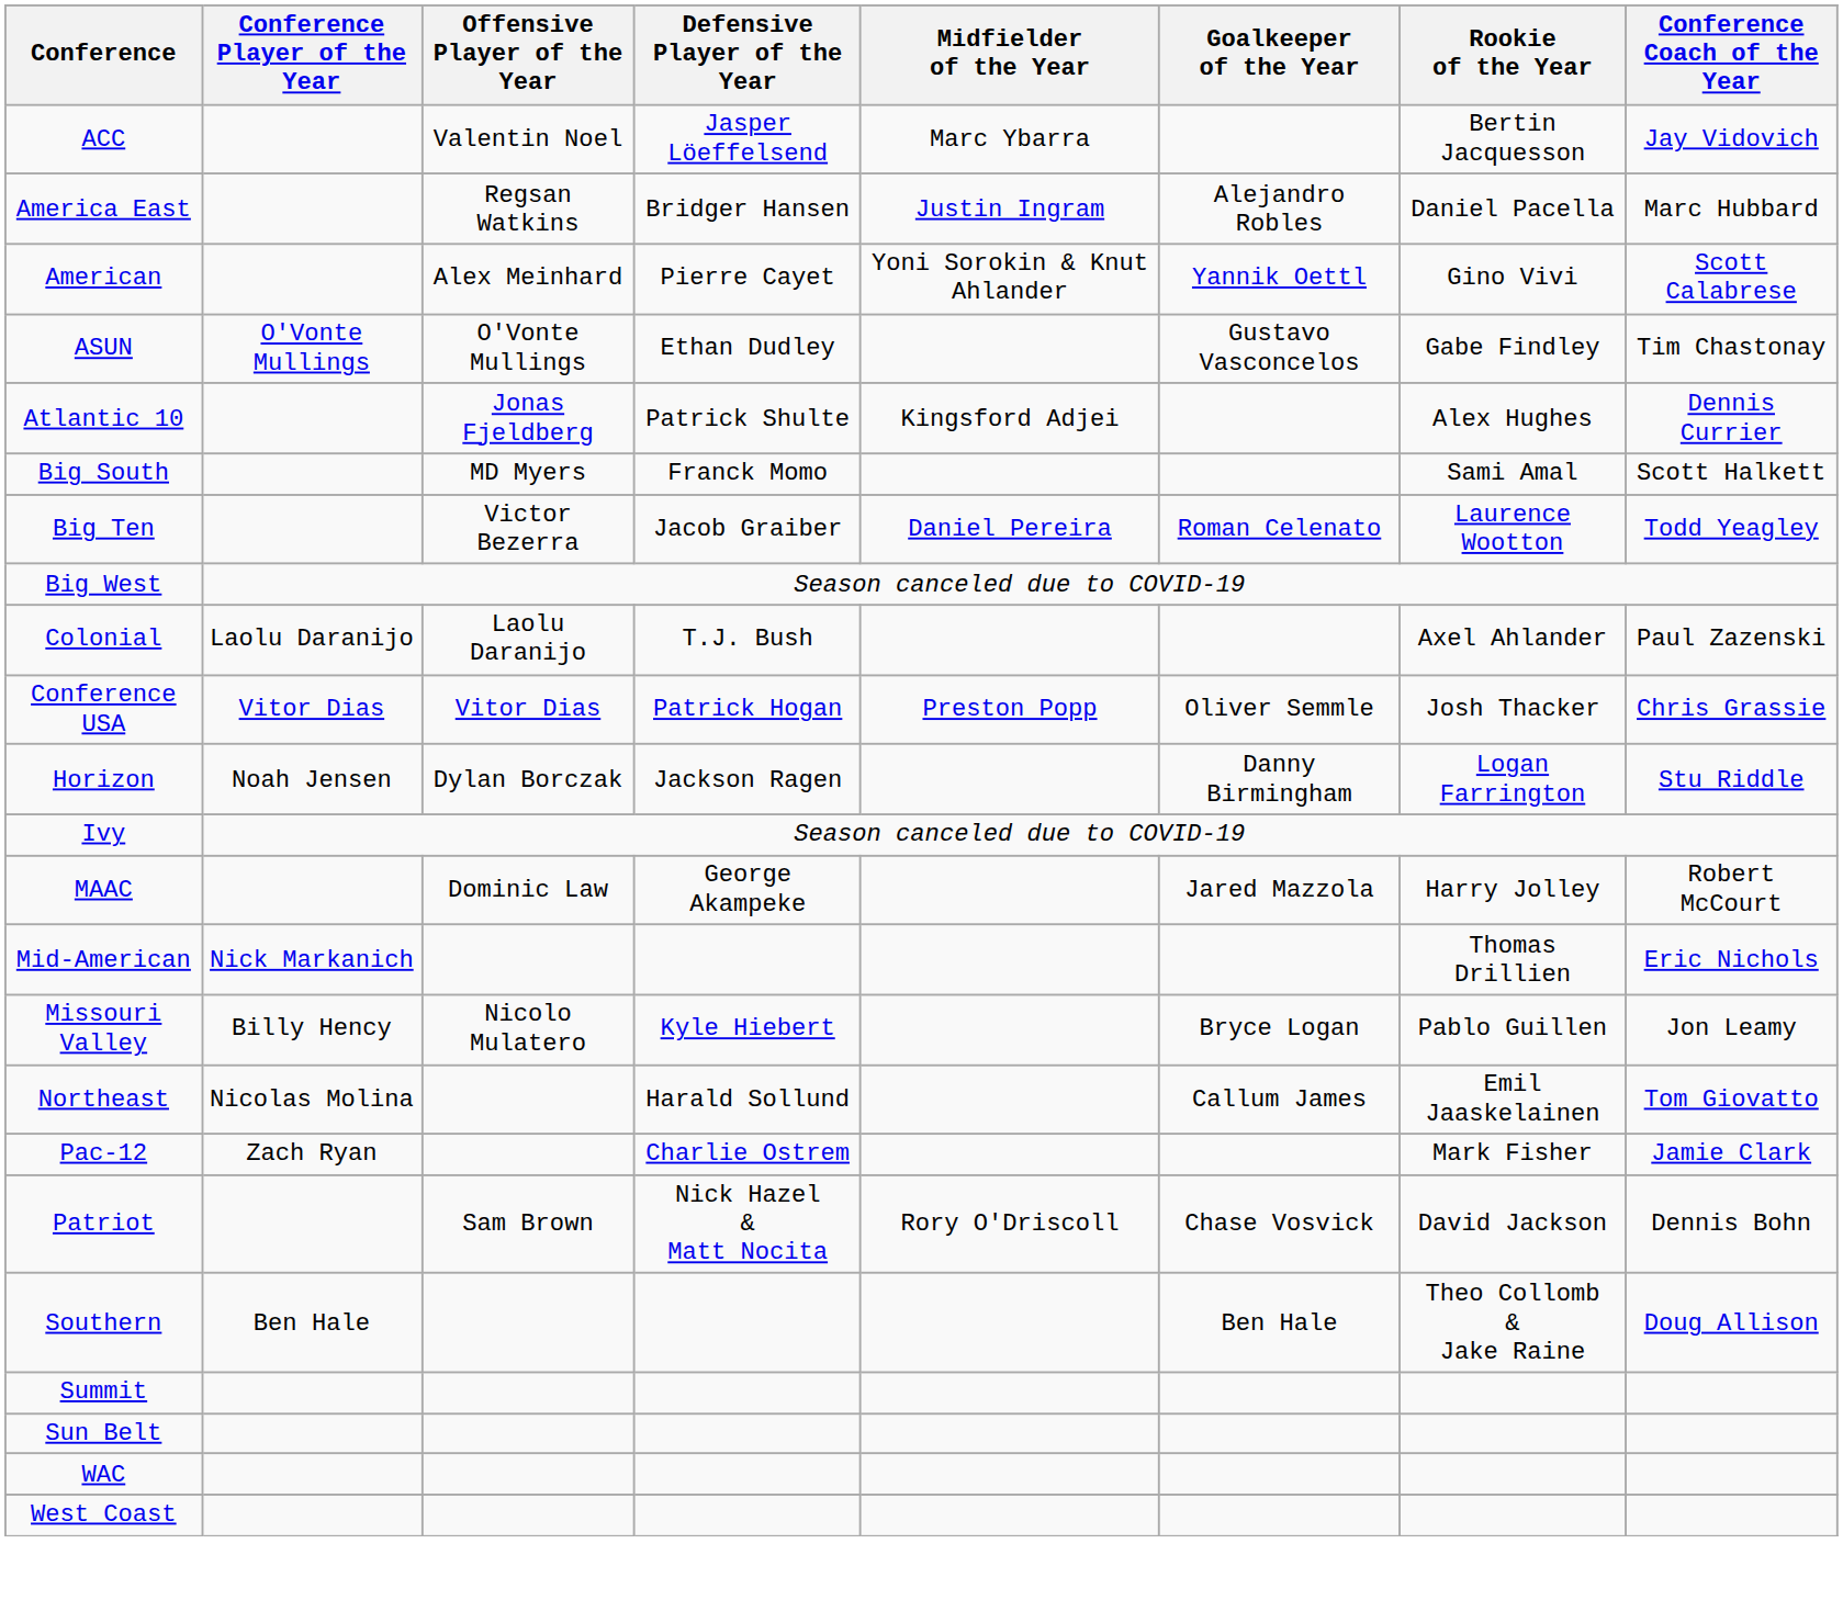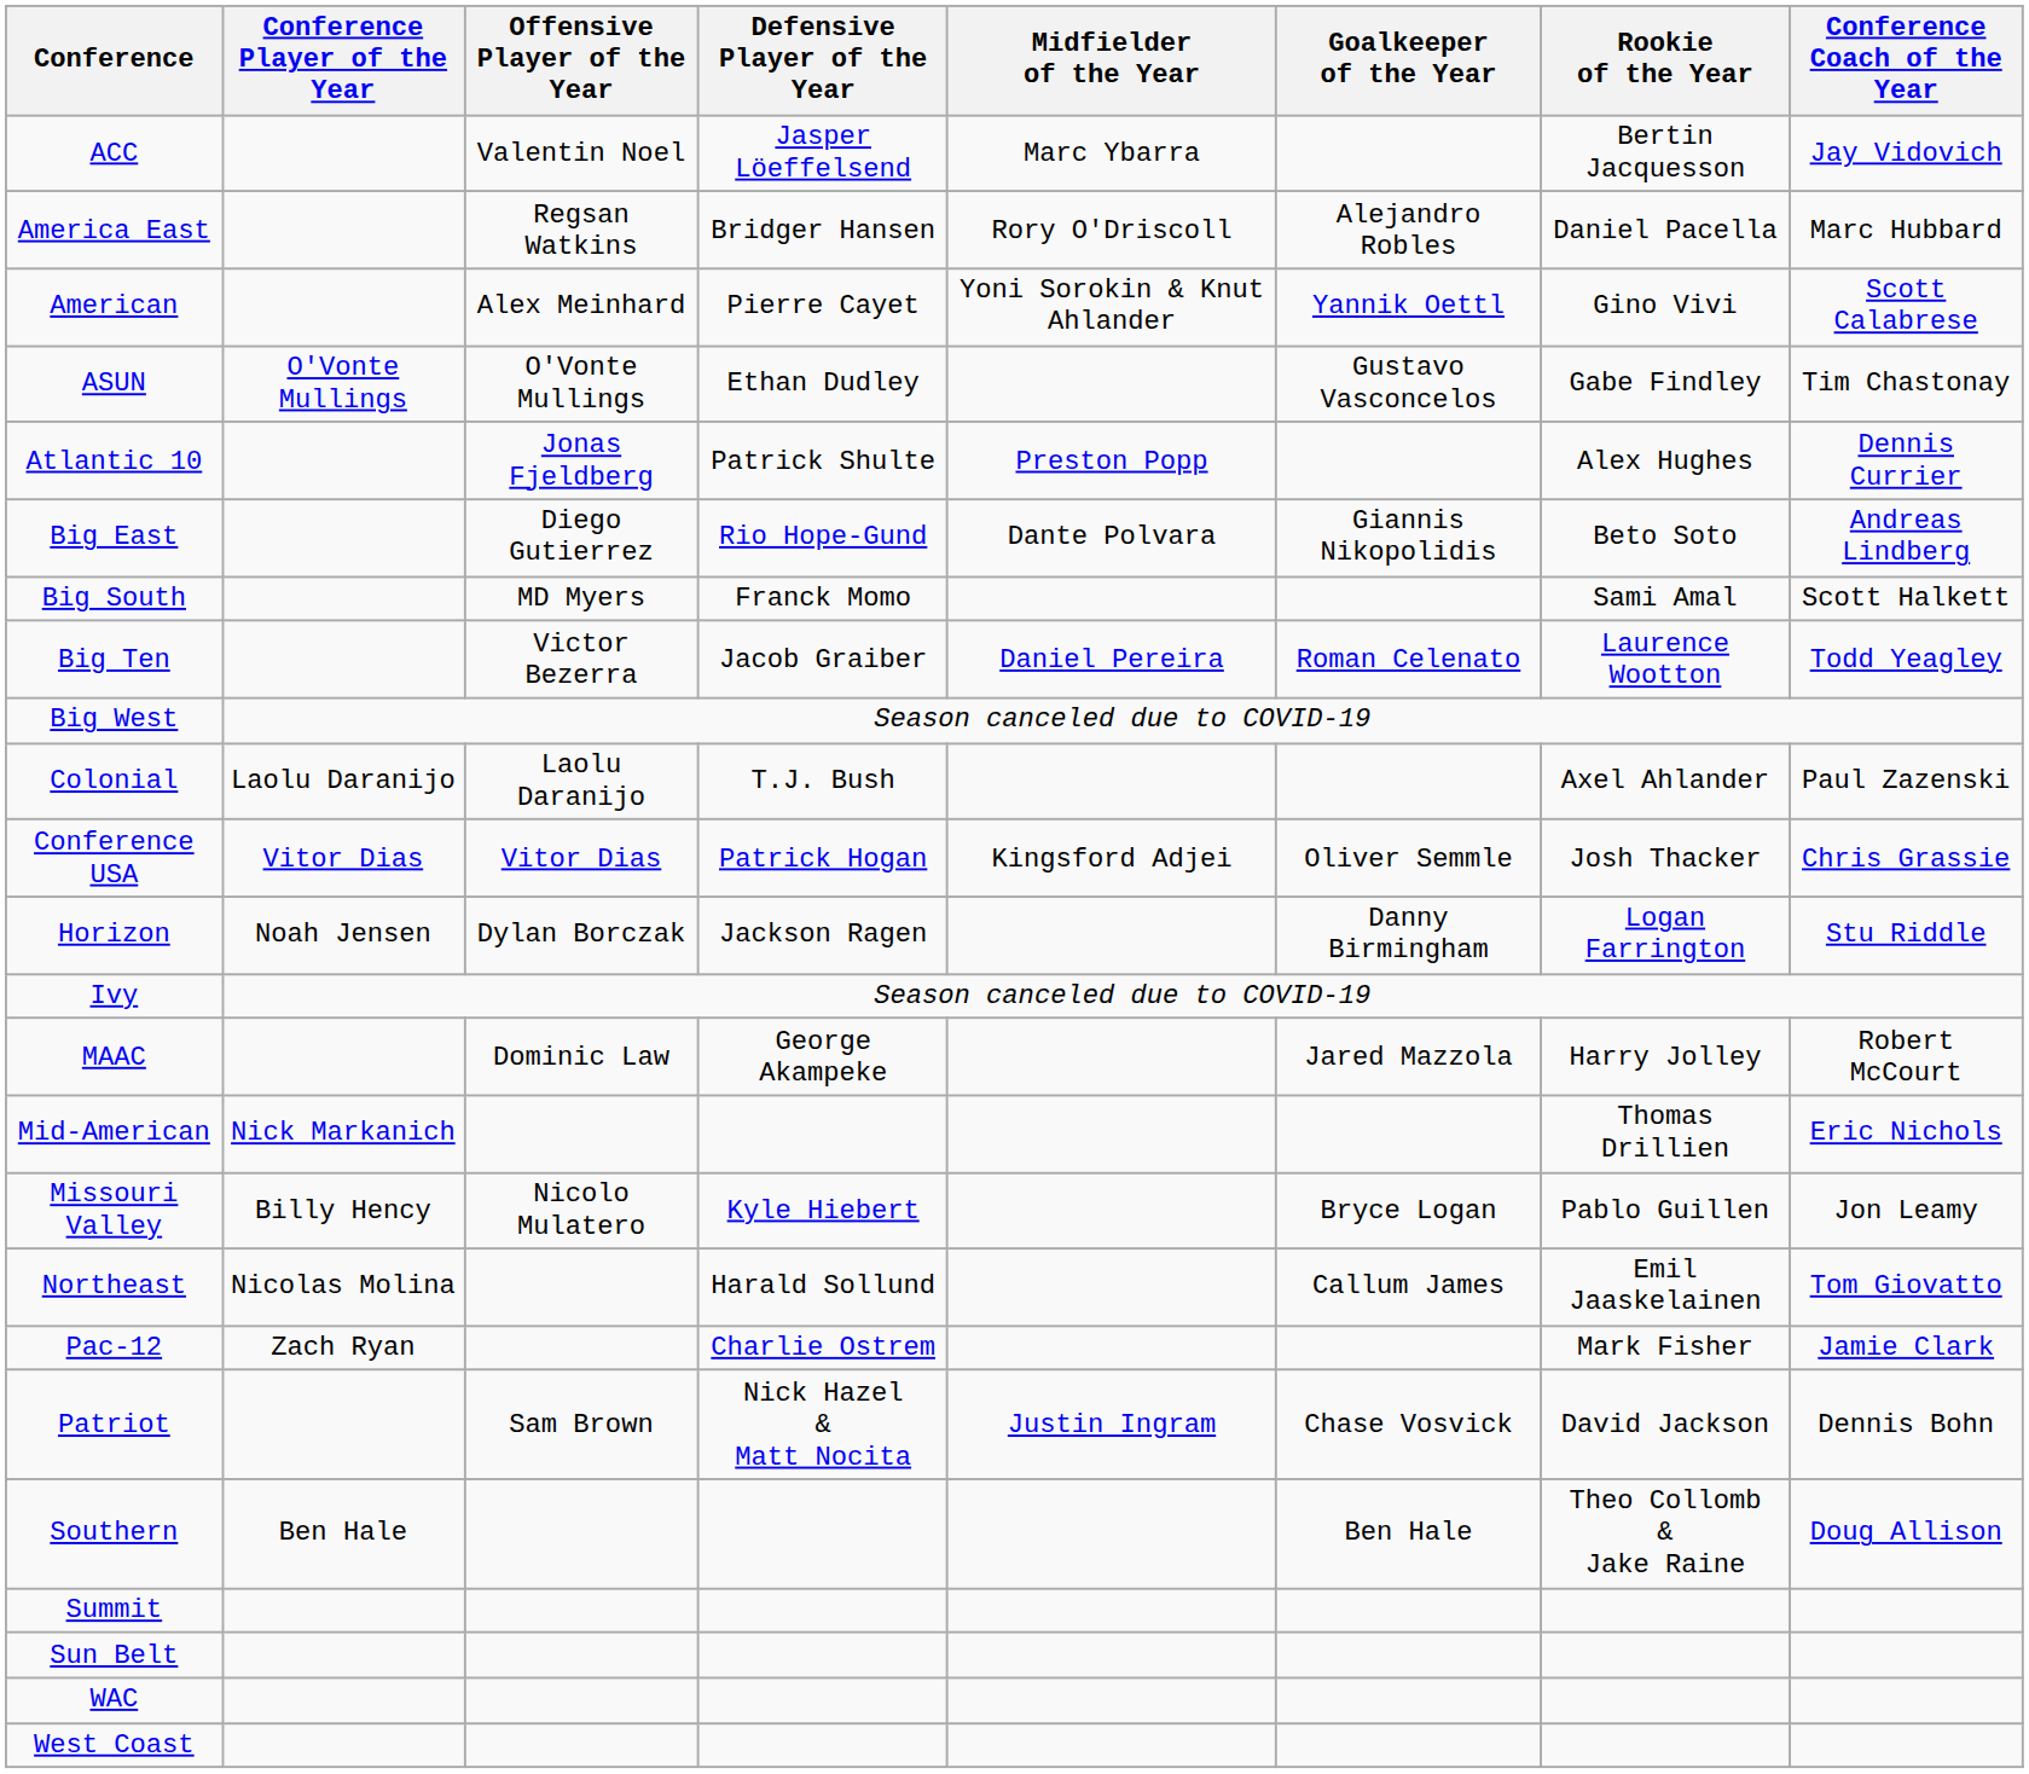 <table class="wikitable" style="font-size:90%; width:100%">
 <tr>
 <th>Conference</th>
 <th><a href='#'>Conference<br>Player of the Year</a></th>
 <th>Offensive<br>Player of the Year</th>
 <th>Defensive<br>Player of the Year</th>
 <th>Midfielder<br>of the Year</th>
 <th>Goalkeeper<br>of the Year</th>
 <th>Rookie<br>of the Year</th>
 <th><a href='#'>Conference<br>Coach of the Year</a></th>
 </tr>
 <tr align="center">
 <td><a href='#'>ACC</a></td>
 <td></td>
 <td>Valentin Noel<br></td>
 <td><a href='#'>Jasper Löeffelsend</a><br></td>
 <td>Marc Ybarra<br></td>
 <td></td>
 <td>Bertin Jacquesson<br></td>
 <td><a href='#'>Jay Vidovich</a><br></td>
 </tr>
 <tr align="center">
 <td><a href='#'>America East</a></td>
 <td></td>
 <td>Regsan Watkins<br></td>
 <td>Bridger Hansen<br></td>
-<td><a href='#'>Justin Ingram</a><br></td>
+<td>Rory O'Driscoll<br></td>
 <td>Alejandro Robles<br></td>
 <td>Daniel Pacella<br></td>
 <td>Marc Hubbard<br></td>
 </tr>
 <tr align="center">
 <td><a href='#'>American</a></td>
 <td></td>
 <td>Alex Meinhard<br></td>
 <td>Pierre Cayet<br></td>
 <td>Yoni Sorokin & Knut Ahlander<br></td>
 <td><a href='#'>Yannik Oettl</a><br></td>
 <td>Gino Vivi<br></td>
 <td><a href='#'>Scott Calabrese</a><br></td>
 </tr>
 <tr align="center">
 <td><a href='#'>ASUN</a></td>
 <td><a href='#'>O'Vonte Mullings</a><br></td>
 <td>O'Vonte Mullings<br></td>
 <td>Ethan Dudley<br></td>
 <td></td>
 <td>Gustavo Vasconcelos<br></td>
 <td>Gabe Findley<br></td>
 <td>Tim Chastonay<br></td>
 </tr>
 <tr align="center">
 <td><a href='#'>Atlantic 10</a></td>
 <td></td>
 <td><a href='#'>Jonas Fjeldberg</a><br></td>
 <td>Patrick Shulte<br></td>
-<td>Kingsford Adjei<br></td>
+<td><a href='#'>Preston Popp</a><br></td>
 <td></td>
 <td>Alex Hughes<br></td>
 <td><a href='#'>Dennis Currier</a><br></td>
+</tr>
+<tr align="center">
+<td><a href='#'>Big East</a></td>
+<td></td>
+<td>Diego Gutierrez<br></td>
+<td><a href='#'>Rio Hope-Gund</a><br></td>
+<td>Dante Polvara<br></td>
+<td>Giannis Nikopolidis<br></td>
+<td>Beto Soto<br></td>
+<td><a href='#'>Andreas Lindberg</a><br></td>
 </tr>
 <tr align="center">
 <td><a href='#'>Big South</a></td>
 <td></td>
 <td>MD Myers<br></td>
 <td>Franck Momo<br></td>
 <td></td>
 <td></td>
 <td>Sami Amal<br></td>
 <td>Scott Halkett<br></td>
 </tr>
 <tr align="center">
 <td><a href='#'>Big Ten</a></td>
 <td></td>
 <td>Victor Bezerra<br></td>
 <td>Jacob Graiber<br></td>
 <td><a href='#'>Daniel Pereira</a><br></td>
 <td><a href='#'>Roman Celenato</a><br></td>
 <td><a href='#'>Laurence Wootton</a><br></td>
 <td><a href='#'>Todd Yeagley</a><br></td>
 </tr>
 <tr align="center">
 <td><a href='#'>Big West</a></td>
 <td colspan="7"><em>Season canceled due to COVID-19</em></td>
 </tr>
 <tr align="center">
 <td><a href='#'>Colonial</a></td>
 <td>Laolu Daranijo<br></td>
 <td>Laolu Daranijo<br></td>
 <td>T.J. Bush<br></td>
 <td></td>
 <td></td>
 <td>Axel Ahlander<br></td>
 <td>Paul Zazenski<br></td>
 </tr>
 <tr align="center">
 <td><a href='#'>Conference USA</a></td>
 <td><a href='#'>Vitor Dias</a><br></td>
 <td><a href='#'>Vitor Dias</a><br></td>
 <td><a href='#'>Patrick Hogan</a><br></td>
-<td><a href='#'>Preston Popp</a><br></td>
+<td>Kingsford Adjei<br></td>
 <td>Oliver Semmle<br></td>
 <td>Josh Thacker<br></td>
 <td><a href='#'>Chris Grassie</a><br></td>
 </tr>
 <tr align="center">
 <td><a href='#'>Horizon</a></td>
 <td>Noah Jensen<br></td>
 <td>Dylan Borczak<br></td>
 <td>Jackson Ragen<br></td>
 <td></td>
 <td>Danny Birmingham<br></td>
 <td><a href='#'>Logan Farrington</a><br></td>
 <td><a href='#'>Stu Riddle</a><br></td>
 </tr>
 <tr align="center">
 <td><a href='#'>Ivy</a></td>
 <td colspan="7"><em>Season canceled due to COVID-19</em></td>
 </tr>
 <tr align="center">
 <td><a href='#'>MAAC</a></td>
 <td></td>
 <td>Dominic Law<br></td>
 <td>George Akampeke<br></td>
 <td></td>
 <td>Jared Mazzola<br></td>
 <td>Harry Jolley<br></td>
 <td>Robert McCourt<br></td>
 </tr>
 <tr align="center">
 <td><a href='#'>Mid-American</a></td>
 <td><a href='#'>Nick Markanich</a><br></td>
 <td></td>
 <td></td>
 <td></td>
 <td></td>
 <td>Thomas Drillien<br></td>
 <td><a href='#'>Eric Nichols</a><br></td>
 </tr>
 <tr align="center">
 <td><a href='#'>Missouri Valley</a></td>
 <td>Billy Hency<br></td>
 <td>Nicolo Mulatero<br></td>
 <td><a href='#'>Kyle Hiebert</a><br></td>
 <td></td>
 <td>Bryce Logan<br></td>
 <td>Pablo Guillen<br></td>
 <td>Jon Leamy<br></td>
 </tr>
 <tr align="center">
 <td><a href='#'>Northeast</a></td>
 <td>Nicolas Molina<br></td>
 <td></td>
 <td>Harald Sollund<br></td>
 <td></td>
 <td>Callum James<br></td>
 <td>Emil Jaaskelainen<br></td>
 <td><a href='#'>Tom Giovatto</a><br></td>
 </tr>
 <tr align="center">
 <td><a href='#'>Pac-12</a></td>
 <td>Zach Ryan<br></td>
 <td></td>
 <td><a href='#'>Charlie Ostrem</a><br></td>
 <td></td>
 <td></td>
 <td>Mark Fisher<br></td>
 <td><a href='#'>Jamie Clark</a><br></td>
 </tr>
 <tr align="center">
 <td><a href='#'>Patriot</a></td>
 <td></td>
 <td>Sam Brown<br></td>
 <td>Nick Hazel<br> &<br><a href='#'>Matt Nocita</a><br></td>
-<td>Rory O'Driscoll<br></td>
+<td><a href='#'>Justin Ingram</a><br></td>
 <td>Chase Vosvick<br></td>
 <td>David Jackson<br></td>
 <td>Dennis Bohn<br></td>
 </tr>
 <tr align="center">
 <td><a href='#'>Southern</a></td>
 <td>Ben Hale<br></td>
 <td></td>
 <td></td>
 <td></td>
 <td>Ben Hale<br></td>
 <td>Theo Collomb<br> &<br>Jake Raine<br></td>
 <td><a href='#'>Doug Allison</a><br></td>
 </tr>
 <tr align="center">
 <td><a href='#'>Summit</a></td>
 <td></td>
 <td></td>
 <td></td>
 <td></td>
 <td></td>
 <td></td>
 <td></td>
 </tr>
 <tr align="center">
 <td><a href='#'>Sun Belt</a></td>
 <td></td>
 <td></td>
 <td></td>
 <td></td>
 <td></td>
 <td></td>
 <td></td>
 </tr>
 <tr align="center">
 <td><a href='#'>WAC</a></td>
 <td></td>
 <td></td>
 <td></td>
 <td></td>
 <td></td>
 <td></td>
 <td></td>
 </tr>
 <tr align="center">
 <td><a href='#'>West Coast</a></td>
 <td></td>
 <td></td>
 <td></td>
 <td></td>
 <td></td>
 <td></td>
 <td></td>
 </tr>
 </table>
